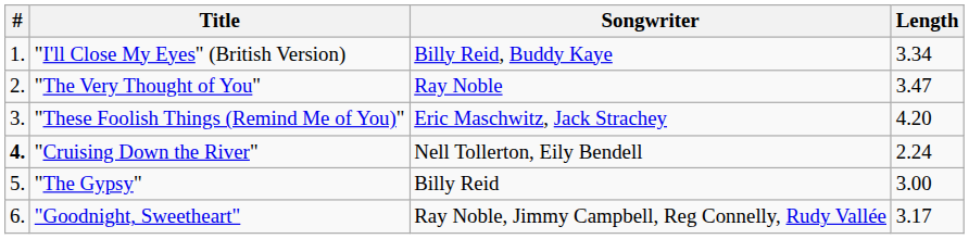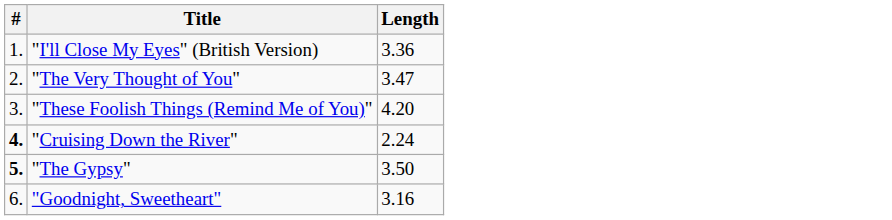 <table class="wikitable">
 <tr>
 <th>#</th>
 <th>Title</th>
-<th>Songwriter</th>
 <th>Length</th>
 </tr>
 <tr>
 <td>1.</td>
 <td>"<a href='#'>I'll Close My Eyes</a>"  (British Version)</td>
-<td><a href='#'>Billy Reid</a>, <a href='#'>Buddy Kaye</a></td>
-<td>3.34</td>
+<td>3.36</td>
 </tr>
 <tr>
 <td>2.</td>
 <td>"<a href='#'>The Very Thought of You</a>"</td>
-<td><a href='#'>Ray Noble</a></td>
 <td>3.47</td>
 </tr>
 <tr>
 <td>3.</td>
 <td>"<a href='#'>These Foolish Things (Remind Me of You)</a>"</td>
-<td><a href='#'>Eric Maschwitz</a>, <a href='#'>Jack Strachey</a></td>
 <td>4.20</td>
 </tr>
 <tr>
 <td><strong>4.</strong></td>
 <td>"<a href='#'>Cruising Down the River</a>"</td>
-<td>Nell Tollerton, Eily Bendell</td>
 <td>2.24</td>
 </tr>
 <tr>
-<td>5.</td>
+<td><strong>5.</strong></td>
 <td>"<a href='#'>The Gypsy</a>"</td>
-<td>Billy Reid</td>
-<td>3.00</td>
+<td>3.50</td>
 </tr>
 <tr>
 <td>6.</td>
 <td><a href='#'>"Goodnight, Sweetheart"</a></td>
-<td>Ray Noble, Jimmy Campbell, Reg Connelly, <a href='#'>Rudy Vallée</a></td>
-<td>3.17</td>
+<td>3.16</td>
 </tr>
 </table>
